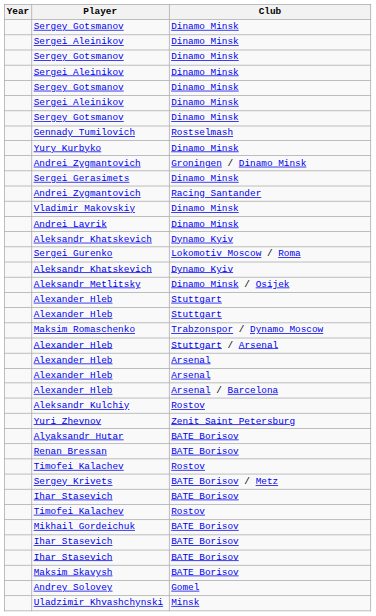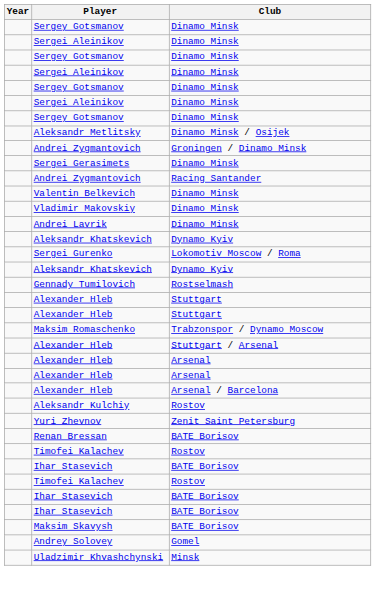 <table class="wikitable" style="font-size:95%;">
 <tr>
 <th>Year</th>
 <th width="175pt">Player</th>
 <th width="260pt">Club</th>
 </tr>
 <tr>
 <td></td>
 <td><a href='#'>Sergey Gotsmanov</a></td>
 <td> <a href='#'>Dinamo Minsk</a></td>
 </tr>
 <tr>
 <td></td>
 <td><a href='#'>Sergei Aleinikov</a></td>
 <td> <a href='#'>Dinamo Minsk</a></td>
 </tr>
 <tr>
 <td></td>
 <td><a href='#'>Sergey Gotsmanov</a></td>
 <td> <a href='#'>Dinamo Minsk</a></td>
 </tr>
 <tr>
 <td></td>
 <td><a href='#'>Sergei Aleinikov</a></td>
 <td> <a href='#'>Dinamo Minsk</a></td>
 </tr>
 <tr>
 <td></td>
 <td><a href='#'>Sergey Gotsmanov</a></td>
 <td> <a href='#'>Dinamo Minsk</a></td>
 </tr>
 <tr>
 <td></td>
 <td><a href='#'>Sergei Aleinikov</a></td>
 <td> <a href='#'>Dinamo Minsk</a></td>
 </tr>
 <tr>
 <td></td>
 <td><a href='#'>Sergey Gotsmanov</a></td>
 <td> <a href='#'>Dinamo Minsk</a></td>
 </tr>
 <tr>
 <td></td>
-<td><a href='#'>Gennady Tumilovich</a></td>
-<td> <a href='#'>Rostselmash</a></td>
-</tr>
-<tr>
-<td></td>
-<td><a href='#'>Yury Kurbyko</a></td>
-<td> <a href='#'>Dinamo Minsk</a></td>
+<td><a href='#'>Aleksandr Metlitsky</a></td>
+<td> <a href='#'>Dinamo Minsk</a> /  <a href='#'>Osijek</a></td>
 </tr>
 <tr>
 <td></td>
 <td><a href='#'>Andrei Zygmantovich</a></td>
 <td> <a href='#'>Groningen</a> /  <a href='#'>Dinamo Minsk</a></td>
 </tr>
 <tr>
 <td></td>
 <td><a href='#'>Sergei Gerasimets</a></td>
 <td> <a href='#'>Dinamo Minsk</a></td>
 </tr>
 <tr>
 <td></td>
 <td><a href='#'>Andrei Zygmantovich</a></td>
 <td> <a href='#'>Racing Santander</a></td>
+</tr>
+<tr>
+<td></td>
+<td><a href='#'>Valentin Belkevich</a></td>
+<td> <a href='#'>Dinamo Minsk</a></td>
 </tr>
 <tr>
 <td></td>
 <td><a href='#'>Vladimir Makovskiy</a></td>
 <td> <a href='#'>Dinamo Minsk</a></td>
 </tr>
 <tr>
 <td></td>
 <td><a href='#'>Andrei Lavrik</a></td>
 <td> <a href='#'>Dinamo Minsk</a></td>
 </tr>
 <tr>
 <td></td>
 <td><a href='#'>Aleksandr Khatskevich</a></td>
 <td> <a href='#'>Dynamo Kyiv</a></td>
 </tr>
 <tr>
 <td></td>
 <td><a href='#'>Sergei Gurenko</a></td>
 <td> <a href='#'>Lokomotiv Moscow</a> /  <a href='#'>Roma</a></td>
 </tr>
 <tr>
 <td></td>
 <td><a href='#'>Aleksandr Khatskevich</a></td>
 <td> <a href='#'>Dynamo Kyiv</a></td>
 </tr>
 <tr>
 <td></td>
-<td><a href='#'>Aleksandr Metlitsky</a></td>
-<td> <a href='#'>Dinamo Minsk</a> /  <a href='#'>Osijek</a></td>
+<td><a href='#'>Gennady Tumilovich</a></td>
+<td> <a href='#'>Rostselmash</a></td>
 </tr>
 <tr>
 <td></td>
 <td><a href='#'>Alexander Hleb</a></td>
 <td> <a href='#'>Stuttgart</a></td>
 </tr>
 <tr>
 <td></td>
 <td><a href='#'>Alexander Hleb</a></td>
 <td> <a href='#'>Stuttgart</a></td>
 </tr>
 <tr>
 <td></td>
 <td><a href='#'>Maksim Romaschenko</a></td>
 <td> <a href='#'>Trabzonspor</a> /  <a href='#'>Dynamo Moscow</a></td>
 </tr>
 <tr>
 <td></td>
 <td><a href='#'>Alexander Hleb</a></td>
 <td> <a href='#'>Stuttgart</a> /  <a href='#'>Arsenal</a></td>
 </tr>
 <tr>
 <td></td>
 <td><a href='#'>Alexander Hleb</a></td>
 <td> <a href='#'>Arsenal</a></td>
 </tr>
 <tr>
 <td></td>
 <td><a href='#'>Alexander Hleb</a></td>
 <td> <a href='#'>Arsenal</a></td>
 </tr>
 <tr>
 <td></td>
 <td><a href='#'>Alexander Hleb</a></td>
 <td> <a href='#'>Arsenal</a> /  <a href='#'>Barcelona</a></td>
 </tr>
 <tr>
 <td></td>
 <td><a href='#'>Aleksandr Kulchiy</a></td>
 <td> <a href='#'>Rostov</a></td>
 </tr>
 <tr>
 <td></td>
 <td><a href='#'>Yuri Zhevnov</a></td>
 <td> <a href='#'>Zenit Saint Petersburg</a></td>
 </tr>
 <tr>
 <td></td>
-<td><a href='#'>Alyaksandr Hutar</a></td>
-<td> <a href='#'>BATE Borisov</a></td>
-</tr>
-<tr>
-<td></td>
 <td><a href='#'>Renan Bressan</a></td>
 <td> <a href='#'>BATE Borisov</a></td>
 </tr>
 <tr>
 <td></td>
 <td><a href='#'>Timofei Kalachev</a></td>
 <td> <a href='#'>Rostov</a></td>
 </tr>
 <tr>
 <td></td>
-<td><a href='#'>Sergey Krivets</a></td>
-<td> <a href='#'>BATE Borisov</a> /  <a href='#'>Metz</a></td>
-</tr>
-<tr>
-<td></td>
 <td><a href='#'>Ihar Stasevich</a></td>
 <td> <a href='#'>BATE Borisov</a></td>
 </tr>
 <tr>
 <td></td>
 <td><a href='#'>Timofei Kalachev</a></td>
 <td> <a href='#'>Rostov</a></td>
-</tr>
-<tr>
-<td></td>
-<td><a href='#'>Mikhail Gordeichuk</a></td>
-<td> <a href='#'>BATE Borisov</a></td>
 </tr>
 <tr>
 <td></td>
 <td><a href='#'>Ihar Stasevich</a></td>
 <td> <a href='#'>BATE Borisov</a></td>
 </tr>
 <tr>
 <td></td>
 <td><a href='#'>Ihar Stasevich</a></td>
 <td> <a href='#'>BATE Borisov</a></td>
 </tr>
 <tr>
 <td></td>
 <td><a href='#'>Maksim Skavysh</a></td>
 <td> <a href='#'>BATE Borisov</a></td>
 </tr>
 <tr>
 <td></td>
 <td><a href='#'>Andrey Solovey</a></td>
 <td> <a href='#'>Gomel</a></td>
 </tr>
 <tr>
 <td></td>
 <td><a href='#'>Uladzimir Khvashchynski</a></td>
 <td> <a href='#'>Minsk</a></td>
 </tr>
 </table>
